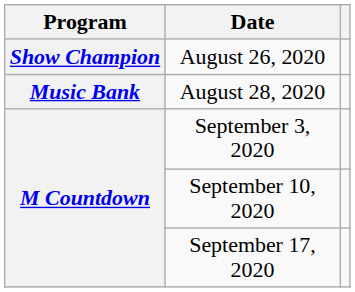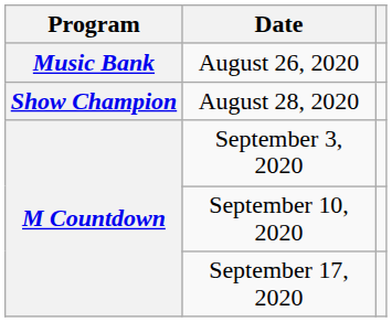 <table class="wikitable plainrowheaders sortable">
 <tr>
 <th scope="col">Program</th>
 <th scope="col" width=120>Date</th>
 <th scope="col" class="unsortable"></th>
 </tr>
 <tr>
-<th scope="row"><em><a href='#'>Show Champion</a></em></th>
+<th scope="row"><em><a href='#'>Music Bank</a></em></th>
 <td style="text-align:center">August 26, 2020</td>
 <td style="text-align:center"></td>
 </tr>
 <tr>
-<th scope="row"><em><a href='#'>Music Bank</a></em></th>
+<th scope="row"><em><a href='#'>Show Champion</a></em></th>
 <td style="text-align:center">August 28, 2020</td>
 <td style="text-align:center"></td>
 </tr>
 <tr>
 <th scope="row" rowspan="3"><em><a href='#'>M Countdown</a></em></th>
 <td style="text-align:center">September 3, 2020</td>
 <td style="text-align:center"></td>
 </tr>
 <tr>
 <td style="text-align:center">September 10, 2020</td>
 <td style="text-align:center"></td>
 </tr>
 <tr>
 <td style="text-align:center">September 17, 2020</td>
 <td style="text-align:center"></td>
 </tr>
 </table>
